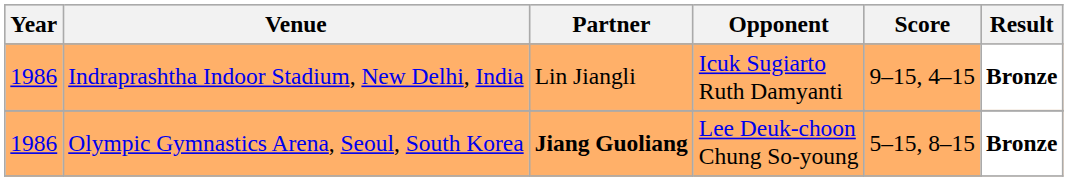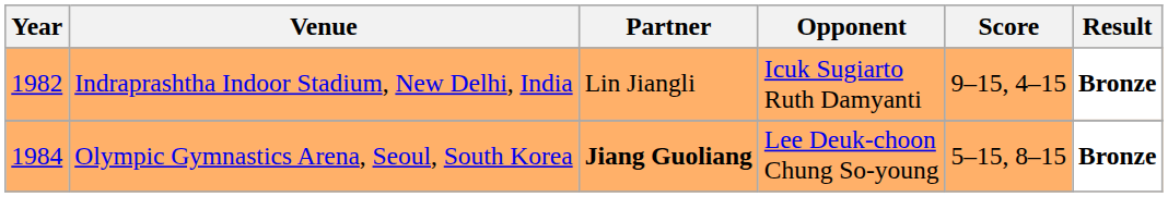 <table class="sortable wikitable" style="font-size: 90%;">
 <tr>
 <th>Year</th>
 <th>Venue</th>
 <th>Partner</th>
 <th>Opponent</th>
 <th>Score</th>
 <th>Result</th>
 </tr>
 <tr style="background:#FFB069">
-<td align="center"><a href='#'>1986</a></td>
+<td align="center"><a href='#'>1982</a></td>
 <td align="left"><a href='#'>Indraprashtha Indoor Stadium</a>, <a href='#'>New Delhi</a>, <a href='#'>India</a></td>
 <td align="left"> Lin Jiangli</td>
 <td align="left"> <a href='#'>Icuk Sugiarto</a><br> Ruth Damyanti</td>
 <td align="left">9–15, 4–15</td>
 <td style="text-align:left; background: white"> <strong>Bronze</strong></td>
 </tr>
 <tr>
 </tr>
 <tr style="background:#FFB069">
-<td align="center"><a href='#'>1986</a></td>
+<td align="center"><a href='#'>1984</a></td>
 <td align="left"><a href='#'>Olympic Gymnastics Arena</a>, <a href='#'>Seoul</a>, <a href='#'>South Korea</a></td>
 <td align="left"><strong> Jiang Guoliang</strong></td>
 <td align="left"> <a href='#'>Lee Deuk-choon</a><br> Chung So-young</td>
 <td align="left">5–15, 8–15</td>
 <td style="text-align:left; background: white"> <strong>Bronze</strong></td>
 </tr>
 </table>
